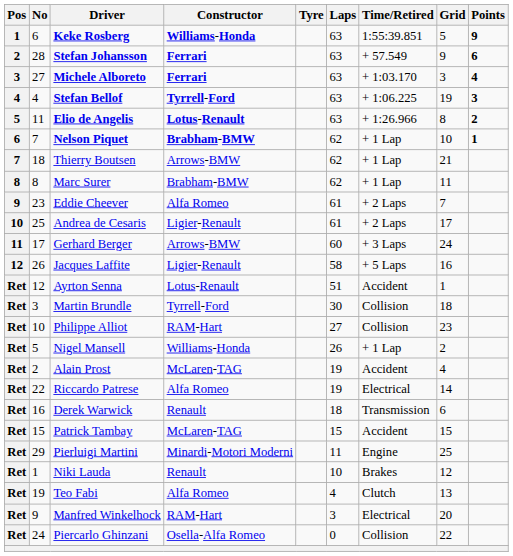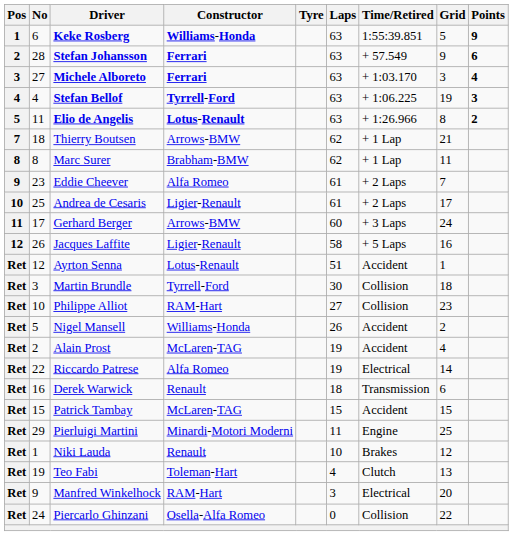 <table class="wikitable" style="font-size: 95%;">
 <tr>
 <th>Pos</th>
 <th>No</th>
 <th>Driver</th>
 <th>Constructor</th>
 <th>Tyre</th>
 <th>Laps</th>
 <th>Time/Retired</th>
 <th>Grid</th>
 <th>Points</th>
 </tr>
 <tr>
 <th>1</th>
 <td>6</td>
 <td> <strong><a href='#'>Keke Rosberg</a></strong></td>
 <td><strong><a href='#'>Williams</a></strong>-<strong><a href='#'>Honda</a></strong></td>
 <td></td>
 <td>63</td>
 <td>1:55:39.851</td>
 <td>5</td>
 <td><strong>9</strong></td>
 </tr>
 <tr>
 <th>2</th>
 <td>28</td>
 <td> <strong><a href='#'>Stefan Johansson</a></strong></td>
 <td><strong><a href='#'>Ferrari</a></strong></td>
 <td></td>
 <td>63</td>
 <td>+ 57.549</td>
 <td>9</td>
 <td><strong>6</strong></td>
 </tr>
 <tr>
 <th>3</th>
 <td>27</td>
 <td> <strong><a href='#'>Michele Alboreto</a></strong></td>
 <td><strong><a href='#'>Ferrari</a></strong></td>
 <td></td>
 <td>63</td>
 <td>+ 1:03.170</td>
 <td>3</td>
 <td><strong>4</strong></td>
 </tr>
 <tr>
 <th>4</th>
 <td>4</td>
 <td> <strong><a href='#'>Stefan Bellof</a></strong></td>
 <td><strong><a href='#'>Tyrrell</a></strong>-<strong><a href='#'>Ford</a></strong></td>
 <td></td>
 <td>63</td>
 <td>+ 1:06.225</td>
 <td>19</td>
 <td><strong>3</strong></td>
 </tr>
 <tr>
 <th>5</th>
 <td>11</td>
 <td> <strong><a href='#'>Elio de Angelis</a></strong></td>
 <td><strong><a href='#'>Lotus</a></strong>-<strong><a href='#'>Renault</a></strong></td>
 <td></td>
 <td>63</td>
 <td>+ 1:26.966</td>
 <td>8</td>
 <td><strong>2</strong></td>
-</tr>
-<tr>
-<th>6</th>
-<td>7</td>
-<td> <strong><a href='#'>Nelson Piquet</a></strong></td>
-<td><strong><a href='#'>Brabham</a></strong>-<strong><a href='#'>BMW</a></strong></td>
-<td></td>
-<td>62</td>
-<td>+ 1 Lap</td>
-<td>10</td>
-<td><strong>1</strong></td>
 </tr>
 <tr>
 <th>7</th>
 <td>18</td>
 <td> <a href='#'>Thierry Boutsen</a></td>
 <td><a href='#'>Arrows</a>-<a href='#'>BMW</a></td>
 <td></td>
 <td>62</td>
 <td>+ 1 Lap</td>
 <td>21</td>
 <td> </td>
 </tr>
 <tr>
 <th>8</th>
 <td>8</td>
 <td> <a href='#'>Marc Surer</a></td>
 <td><a href='#'>Brabham</a>-<a href='#'>BMW</a></td>
 <td></td>
 <td>62</td>
 <td>+ 1 Lap</td>
 <td>11</td>
 <td> </td>
 </tr>
 <tr>
 <th>9</th>
 <td>23</td>
 <td> <a href='#'>Eddie Cheever</a></td>
 <td><a href='#'>Alfa Romeo</a></td>
 <td></td>
 <td>61</td>
 <td>+ 2 Laps</td>
 <td>7</td>
 <td> </td>
 </tr>
 <tr>
 <th>10</th>
 <td>25</td>
 <td> <a href='#'>Andrea de Cesaris</a></td>
 <td><a href='#'>Ligier</a>-<a href='#'>Renault</a></td>
 <td></td>
 <td>61</td>
 <td>+ 2 Laps</td>
 <td>17</td>
 <td> </td>
 </tr>
 <tr>
 <th>11</th>
 <td>17</td>
 <td> <a href='#'>Gerhard Berger</a></td>
 <td><a href='#'>Arrows</a>-<a href='#'>BMW</a></td>
 <td></td>
 <td>60</td>
 <td>+ 3 Laps</td>
 <td>24</td>
 <td> </td>
 </tr>
 <tr>
 <th>12</th>
 <td>26</td>
 <td> <a href='#'>Jacques Laffite</a></td>
 <td><a href='#'>Ligier</a>-<a href='#'>Renault</a></td>
 <td></td>
 <td>58</td>
 <td>+ 5 Laps</td>
 <td>16</td>
 <td> </td>
 </tr>
 <tr>
 <th>Ret</th>
 <td>12</td>
 <td> <a href='#'>Ayrton Senna</a></td>
 <td><a href='#'>Lotus</a>-<a href='#'>Renault</a></td>
 <td></td>
 <td>51</td>
 <td>Accident</td>
 <td>1</td>
 <td> </td>
 </tr>
 <tr>
 <th>Ret</th>
 <td>3</td>
 <td> <a href='#'>Martin Brundle</a></td>
 <td><a href='#'>Tyrrell</a>-<a href='#'>Ford</a></td>
 <td></td>
 <td>30</td>
 <td>Collision</td>
 <td>18</td>
 <td> </td>
 </tr>
 <tr>
 <th>Ret</th>
 <td>10</td>
 <td> <a href='#'>Philippe Alliot</a></td>
 <td><a href='#'>RAM</a>-<a href='#'>Hart</a></td>
 <td></td>
 <td>27</td>
 <td>Collision</td>
 <td>23</td>
 <td> </td>
 </tr>
 <tr>
 <th>Ret</th>
 <td>5</td>
 <td> <a href='#'>Nigel Mansell</a></td>
 <td><a href='#'>Williams</a>-<a href='#'>Honda</a></td>
 <td></td>
 <td>26</td>
-<td>+ 1 Lap</td>
+<td>Accident</td>
 <td>2</td>
 <td> </td>
 </tr>
 <tr>
 <th>Ret</th>
 <td>2</td>
 <td> <a href='#'>Alain Prost</a></td>
 <td><a href='#'>McLaren</a>-<a href='#'>TAG</a></td>
 <td></td>
 <td>19</td>
 <td>Accident</td>
 <td>4</td>
 <td> </td>
 </tr>
 <tr>
 <th>Ret</th>
 <td>22</td>
 <td> <a href='#'>Riccardo Patrese</a></td>
 <td><a href='#'>Alfa Romeo</a></td>
 <td></td>
 <td>19</td>
 <td>Electrical</td>
 <td>14</td>
 <td> </td>
 </tr>
 <tr>
 <th>Ret</th>
 <td>16</td>
 <td> <a href='#'>Derek Warwick</a></td>
 <td><a href='#'>Renault</a></td>
 <td></td>
 <td>18</td>
 <td>Transmission</td>
 <td>6</td>
 <td> </td>
 </tr>
 <tr>
 <th>Ret</th>
 <td>15</td>
 <td> <a href='#'>Patrick Tambay</a></td>
 <td><a href='#'>McLaren</a>-<a href='#'>TAG</a></td>
 <td></td>
 <td>15</td>
 <td>Accident</td>
 <td>15</td>
 <td> </td>
 </tr>
 <tr>
 <th>Ret</th>
 <td>29</td>
 <td> <a href='#'>Pierluigi Martini</a></td>
 <td><a href='#'>Minardi</a>-<a href='#'>Motori Moderni</a></td>
 <td></td>
 <td>11</td>
 <td>Engine</td>
 <td>25</td>
 <td> </td>
 </tr>
 <tr>
 <th>Ret</th>
 <td>1</td>
 <td> <a href='#'>Niki Lauda</a></td>
 <td><a href='#'>Renault</a></td>
 <td></td>
 <td>10</td>
 <td>Brakes</td>
 <td>12</td>
 <td> </td>
 </tr>
 <tr>
 <th>Ret</th>
 <td>19</td>
 <td> <a href='#'>Teo Fabi</a></td>
-<td><a href='#'>Alfa Romeo</a></td>
+<td><a href='#'>Toleman</a>-<a href='#'>Hart</a></td>
 <td></td>
 <td>4</td>
 <td>Clutch</td>
 <td>13</td>
 <td> </td>
 </tr>
 <tr>
 <th>Ret</th>
 <td>9</td>
 <td> <a href='#'>Manfred Winkelhock</a></td>
 <td><a href='#'>RAM</a>-<a href='#'>Hart</a></td>
 <td></td>
 <td>3</td>
 <td>Electrical</td>
 <td>20</td>
 <td> </td>
 </tr>
 <tr>
 <th>Ret</th>
 <td>24</td>
 <td> <a href='#'>Piercarlo Ghinzani</a></td>
 <td><a href='#'>Osella</a>-<a href='#'>Alfa Romeo</a></td>
 <td></td>
 <td>0</td>
 <td>Collision</td>
 <td>22</td>
 <td> </td>
 </tr>
 <tr>
 <th colspan="9"></th>
 </tr>
 </table>
